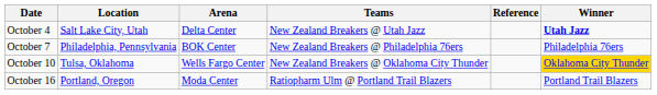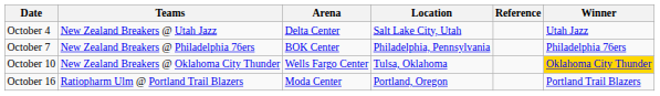 <table class="wikitable">
 <tr>
 <th>Date</th>
+<th>Teams</th>
+<th>Arena</th>
 <th>Location</th>
-<th>Arena</th>
-<th>Teams</th>
 <th>Reference</th>
 <th>Winner</th>
 </tr>
 <tr>
 <td>October 4</td>
+<td><a href='#'>New Zealand Breakers</a> @ <a href='#'>Utah Jazz</a></td>
+<td><a href='#'>Delta Center</a></td>
 <td><a href='#'>Salt Lake City, Utah</a></td>
-<td><a href='#'>Delta Center</a></td>
-<td><a href='#'>New Zealand Breakers</a> @ <a href='#'>Utah Jazz</a></td>
 <td></td>
-<td><strong><a href='#'>Utah Jazz</a></strong></td>
+<td><a href='#'>Utah Jazz</a></td>
 </tr>
 <tr>
 <td>October 7</td>
+<td><a href='#'>New Zealand Breakers</a> @ <a href='#'>Philadelphia 76ers</a></td>
+<td><a href='#'>BOK Center</a></td>
 <td><a href='#'>Philadelphia, Pennsylvania</a></td>
-<td><a href='#'>BOK Center</a></td>
-<td><a href='#'>New Zealand Breakers</a> @ <a href='#'>Philadelphia 76ers</a></td>
 <td></td>
 <td><a href='#'>Philadelphia 76ers</a></td>
 </tr>
 <tr>
 <td>October 10</td>
+<td><a href='#'>New Zealand Breakers</a> @ <a href='#'>Oklahoma City Thunder</a></td>
+<td><a href='#'>Wells Fargo Center</a></td>
 <td><a href='#'>Tulsa, Oklahoma</a></td>
-<td><a href='#'>Wells Fargo Center</a></td>
-<td><a href='#'>New Zealand Breakers</a> @ <a href='#'>Oklahoma City Thunder</a></td>
 <td></td>
 <td style="background: gold;"><a href='#'>Oklahoma City Thunder</a></td>
 </tr>
 <tr>
 <td>October 16</td>
+<td><a href='#'>Ratiopharm Ulm</a> @ <a href='#'>Portland Trail Blazers</a></td>
+<td><a href='#'>Moda Center</a></td>
 <td><a href='#'>Portland, Oregon</a></td>
-<td><a href='#'>Moda Center</a></td>
-<td><a href='#'>Ratiopharm Ulm</a> @ <a href='#'>Portland Trail Blazers</a></td>
 <td></td>
 <td><a href='#'>Portland Trail Blazers</a></td>
 </tr>
 </table>
